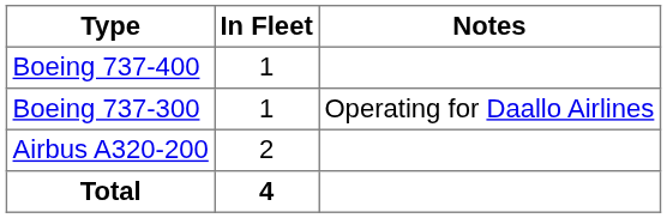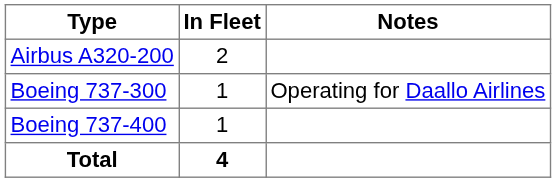 <table class="toccolours" border="1" cellpadding="3" style="margin:1em auto; border-collapse:collapse">
 <tr>
 <th>Type</th>
 <th>In Fleet</th>
 <th>Notes</th>
 </tr>
 <tr>
-<td><a href='#'>Boeing 737-400</a></td>
-<td align=center>1</td>
+<td><a href='#'>Airbus A320-200</a></td>
+<td align=center>2</td>
 <td></td>
 </tr>
 <tr>
 <td><a href='#'>Boeing 737-300</a></td>
 <td align=center>1</td>
 <td>Operating for <a href='#'>Daallo Airlines</a></td>
 </tr>
 <tr>
-<td><a href='#'>Airbus A320-200</a></td>
-<td align=center>2</td>
+<td><a href='#'>Boeing 737-400</a></td>
+<td align=center>1</td>
 <td></td>
 </tr>
 <tr>
 <th>Total</th>
 <th>4</th>
 </tr>
 </table>
